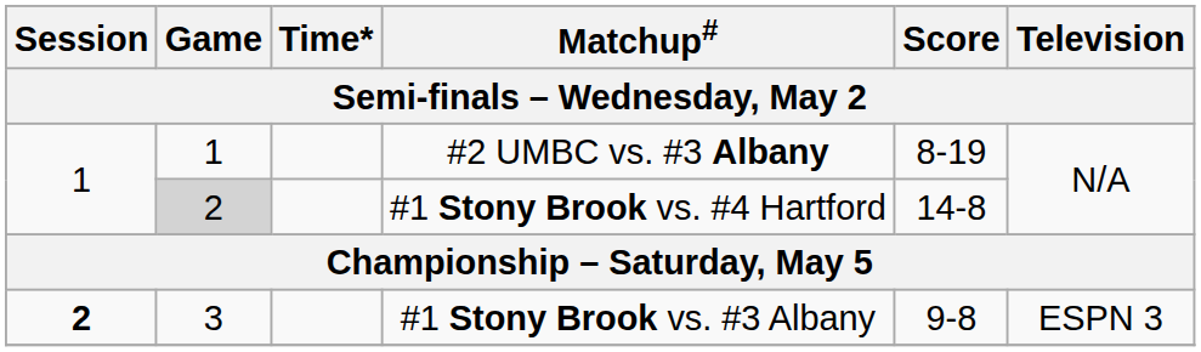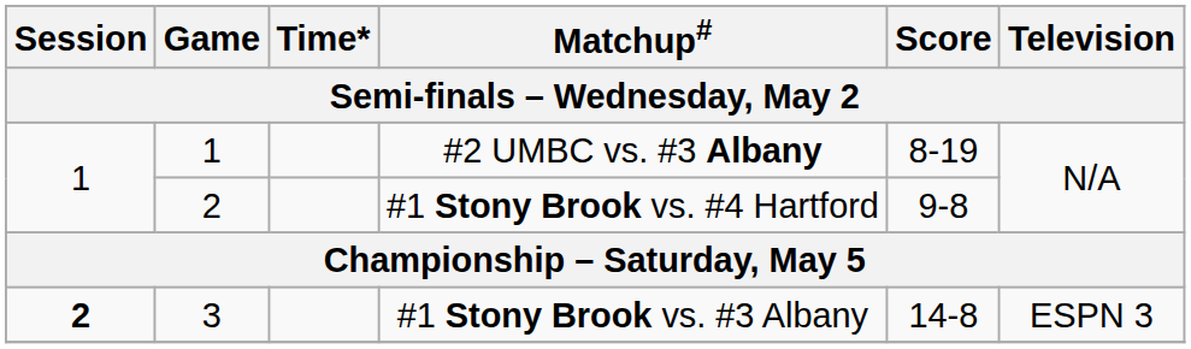 <table class="wikitable" style="font-size: 95%">
 <tr>
 <th>Session</th>
 <th>Game</th>
 <th>Time*</th>
 <th>Matchup<sup>#</sup></th>
 <th>Score</th>
 <th>Television</th>
 </tr>
 <tr>
 <th colspan=6>Semi-finals – Wednesday, May 2</th>
 </tr>
 <tr>
 <td rowspan=2 align=center>1</td>
 <td align=center>1</td>
 <td align=right></td>
 <td align=center>#2 UMBC vs. #3 <strong>Albany</strong></td>
 <td align=center>8-19</td>
 <td rowspan=2 align=center>N/A</td>
 </tr>
 <tr>
-<td align=center style="background: lightgrey;">2</td>
+<td align=center>2</td>
 <td align=right></td>
 <td align=center>#1 <strong>Stony Brook</strong> vs. #4 Hartford</td>
-<td align=center>14-8</td>
+<td align=center>9-8</td>
 </tr>
 <tr>
 <th colspan=6>Championship – Saturday, May 5</th>
 </tr>
 <tr>
 <td rowspan=1 align=center><strong>2</strong></td>
 <td align=center>3</td>
 <td align=right></td>
 <td align=center>#1 <strong>Stony Brook</strong> vs. #3 Albany</td>
-<td align=center>9-8</td>
+<td align=center>14-8</td>
 <td rowspan=1 align=center>ESPN 3</td>
 </tr>
 <tr>
 </tr>
 </table>
